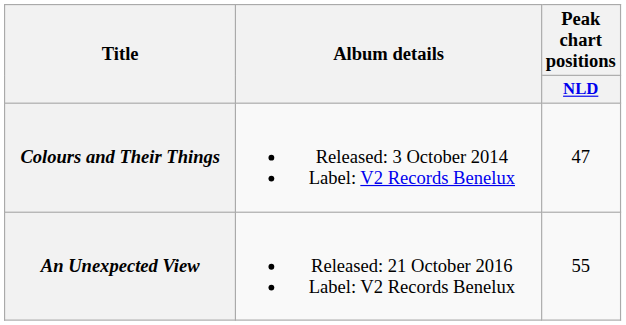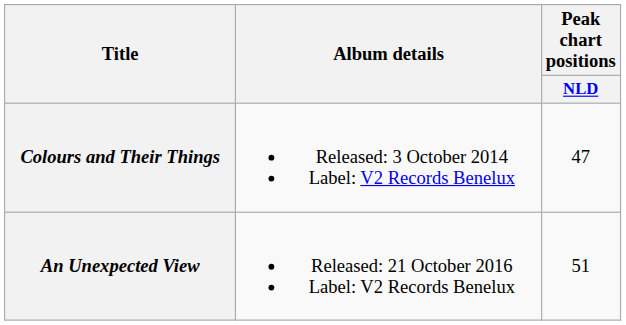 <table class="wikitable plainrowheaders" style="text-align:center;" border="1">
 <tr>
 <th scope="col" rowspan="2" style="width:12em;">Title</th>
 <th scope="col" rowspan="2" style="width:16em;">Album details</th>
 <th scope="col" colspan="1">Peak chart positions</th>
 </tr>
 <tr>
 <th scope="col" style="width:3em;font-size:90%;"><a href='#'>NLD</a><br></th>
 </tr>
 <tr>
 <th scope="row"><em>Colours and Their Things</em></th>
 <td><br><ul><li>Released: 3 October 2014</li><li>Label: <a href='#'>V2 Records Benelux</a></li></ul></td>
 <td>47</td>
 </tr>
 <tr>
 <th scope="row"><em>An Unexpected View</em></th>
 <td><br><ul><li>Released: 21 October 2016</li><li>Label: V2 Records Benelux</li></ul></td>
-<td>55</td>
+<td>51</td>
 </tr>
 </table>
